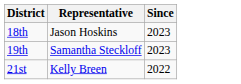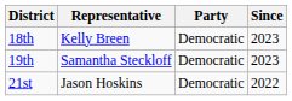 <table class="wikitable">
 <tr>
 <th>District</th>
 <th>Representative</th>
+<th>Party</th>
 <th>Since</th>
 </tr>
 <tr>
 <td><a href='#'>18th</a></td>
-<td>Jason Hoskins</td>
+<td><a href='#'>Kelly Breen</a></td>
+<td>Democratic</td>
 <td>2023</td>
 </tr>
 <tr>
 <td><a href='#'>19th</a></td>
 <td><a href='#'>Samantha Steckloff</a></td>
+<td>Democratic</td>
 <td>2023</td>
 </tr>
 <tr>
 <td><a href='#'>21st</a></td>
-<td><a href='#'>Kelly Breen</a></td>
+<td>Jason Hoskins</td>
+<td>Democratic</td>
 <td>2022</td>
 </tr>
 </table>
